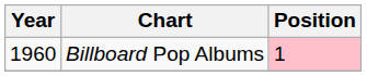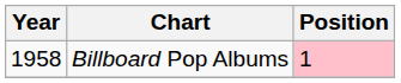 <table class="wikitable">
 <tr>
 <th>Year</th>
 <th>Chart</th>
 <th>Position</th>
 </tr>
 <tr>
-<td>1960</td>
+<td>1958</td>
 <td><em>Billboard</em> Pop Albums</td>
 <td style="background: pink;">1</td>
 </tr>
 <tr>
 </tr>
 </table>
